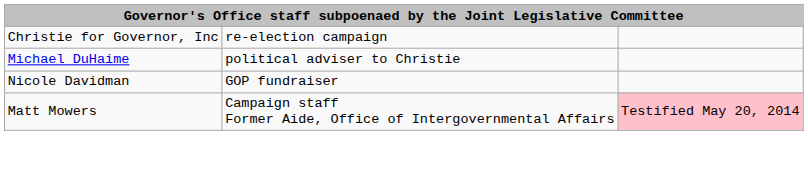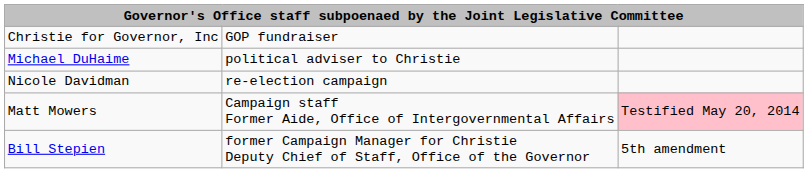 <table class="wikitable">
 <tr>
 <td colspan="3"  style="background:silver; text-align:center;"><strong>Governor's Office staff subpoenaed by the Joint Legislative Committee</strong></td>
 </tr>
 <tr>
 <td>Christie for Governor, Inc</td>
-<td>re-election campaign</td>
+<td>GOP fundraiser</td>
 <td></td>
 </tr>
 <tr>
 <td><a href='#'>Michael DuHaime</a></td>
 <td>political adviser to Christie</td>
 <td></td>
 </tr>
 <tr>
 <td>Nicole Davidman</td>
-<td>GOP fundraiser</td>
+<td>re-election campaign</td>
 <td></td>
 </tr>
 <tr>
 <td>Matt Mowers</td>
 <td>Campaign staff<br>Former Aide, Office of Intergovernmental Affairs</td>
 <td style="background: pink;">Testified May 20, 2014</td>
 </tr>
+<tr>
+<td><a href='#'>Bill Stepien</a></td>
+<td>former Campaign Manager for Christie<br>Deputy Chief of Staff, Office of the Governor</td>
+<td>5th amendment</td>
+</tr>
 </table>
